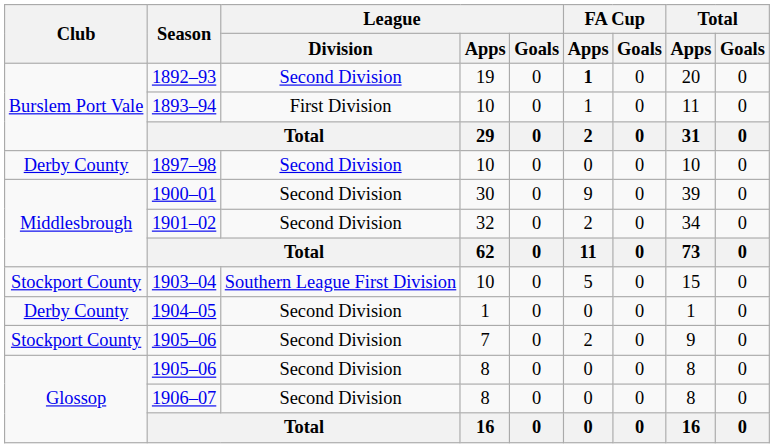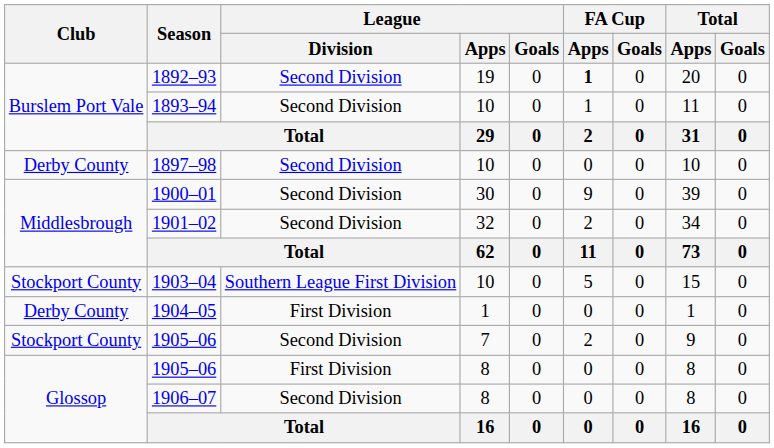 <table class="wikitable" style="text-align: center;">
 <tr>
 <th rowspan="2">Club</th>
 <th rowspan="2">Season</th>
 <th colspan="3">League</th>
 <th colspan="2">FA Cup</th>
 <th colspan="2">Total</th>
 </tr>
 <tr>
 <th>Division</th>
 <th>Apps</th>
 <th>Goals</th>
 <th>Apps</th>
 <th>Goals</th>
 <th>Apps</th>
 <th>Goals</th>
 </tr>
 <tr>
 <td rowspan="3"><a href='#'>Burslem Port Vale</a></td>
 <td><a href='#'>1892–93</a></td>
 <td><a href='#'>Second Division</a></td>
 <td>19</td>
 <td>0</td>
 <td><strong>1</strong></td>
 <td>0</td>
 <td>20</td>
 <td>0</td>
 </tr>
 <tr>
 <td><a href='#'>1893–94</a></td>
-<td>First Division</td>
+<td>Second Division</td>
 <td>10</td>
 <td>0</td>
 <td>1</td>
 <td>0</td>
 <td>11</td>
 <td>0</td>
 </tr>
 <tr>
 <th colspan="2">Total</th>
 <th>29</th>
 <th>0</th>
 <th>2</th>
 <th>0</th>
 <th>31</th>
 <th>0</th>
 </tr>
 <tr>
 <td><a href='#'>Derby County</a></td>
 <td><a href='#'>1897–98</a></td>
 <td><a href='#'>Second Division</a></td>
 <td>10</td>
 <td>0</td>
 <td>0</td>
 <td>0</td>
 <td>10</td>
 <td>0</td>
 </tr>
 <tr>
 <td rowspan="3"><a href='#'>Middlesbrough</a></td>
 <td><a href='#'>1900–01</a></td>
 <td>Second Division</td>
 <td>30</td>
 <td>0</td>
 <td>9</td>
 <td>0</td>
 <td>39</td>
 <td>0</td>
 </tr>
 <tr>
 <td><a href='#'>1901–02</a></td>
 <td>Second Division</td>
 <td>32</td>
 <td>0</td>
 <td>2</td>
 <td>0</td>
 <td>34</td>
 <td>0</td>
 </tr>
 <tr>
 <th colspan="2">Total</th>
 <th>62</th>
 <th>0</th>
 <th>11</th>
 <th>0</th>
 <th>73</th>
 <th>0</th>
 </tr>
 <tr>
 <td><a href='#'>Stockport County</a></td>
 <td><a href='#'>1903–04</a></td>
 <td><a href='#'>Southern League First Division</a></td>
 <td>10</td>
 <td>0</td>
 <td>5</td>
 <td>0</td>
 <td>15</td>
 <td>0</td>
 </tr>
 <tr>
 <td><a href='#'>Derby County</a></td>
 <td><a href='#'>1904–05</a></td>
-<td>Second Division</td>
+<td>First Division</td>
 <td>1</td>
 <td>0</td>
 <td>0</td>
 <td>0</td>
 <td>1</td>
 <td>0</td>
 </tr>
 <tr>
 <td><a href='#'>Stockport County</a></td>
 <td><a href='#'>1905–06</a></td>
 <td>Second Division</td>
 <td>7</td>
 <td>0</td>
 <td>2</td>
 <td>0</td>
 <td>9</td>
 <td>0</td>
 </tr>
 <tr>
 <td rowspan="3"><a href='#'>Glossop</a></td>
 <td><a href='#'>1905–06</a></td>
-<td>Second Division</td>
+<td>First Division</td>
 <td>8</td>
 <td>0</td>
 <td>0</td>
 <td>0</td>
 <td>8</td>
 <td>0</td>
 </tr>
 <tr>
 <td><a href='#'>1906–07</a></td>
 <td>Second Division</td>
 <td>8</td>
 <td>0</td>
 <td>0</td>
 <td>0</td>
 <td>8</td>
 <td>0</td>
 </tr>
 <tr>
 <th colspan="2">Total</th>
 <th>16</th>
 <th>0</th>
 <th>0</th>
 <th>0</th>
 <th>16</th>
 <th>0</th>
 </tr>
 </table>
